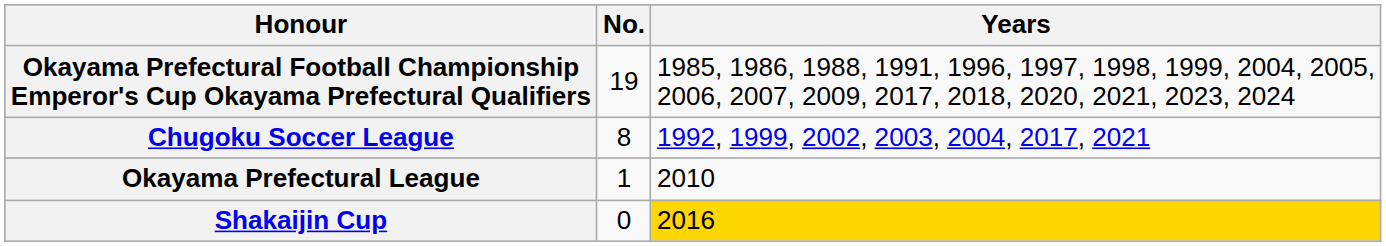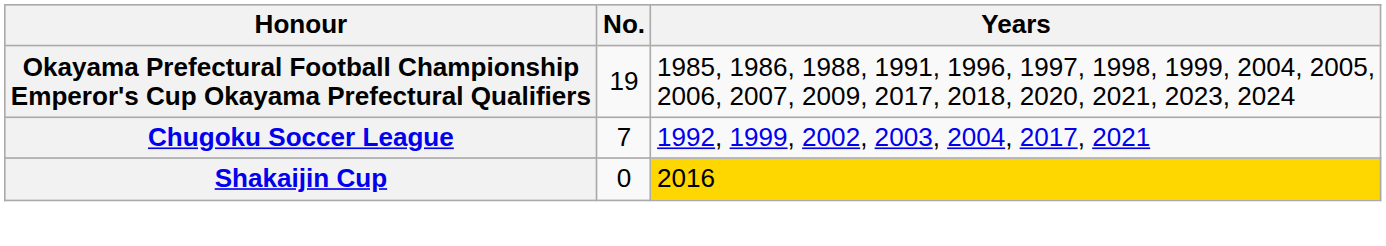 <table class="wikitable plainrowheaders">
 <tr>
 <th scope=col>Honour</th>
 <th scope=col>No.</th>
 <th scope=col>Years</th>
 </tr>
 <tr>
 <th scope=row>Okayama Prefectural Football Championship <br> Emperor's Cup Okayama Prefectural Qualifiers</th>
 <td align="center">19</td>
 <td>1985, 1986, 1988, 1991, 1996, 1997, 1998, 1999, 2004, 2005, <br> 2006, 2007, 2009, 2017, 2018, 2020, 2021, 2023, 2024</td>
 </tr>
 <tr>
 <th scope=row><a href='#'>Chugoku Soccer League</a></th>
-<td align="center">8</td>
+<td align="center">7</td>
 <td><a href='#'>1992</a>, <a href='#'>1999</a>, <a href='#'>2002</a>, <a href='#'>2003</a>, <a href='#'>2004</a>, <a href='#'>2017</a>, <a href='#'>2021</a></td>
-</tr>
-<tr>
-<th scope=row>Okayama Prefectural League</th>
-<td align="center">1</td>
-<td>2010</td>
 </tr>
 <tr>
 <th scope=row><a href='#'>Shakaijin Cup</a></th>
 <td align="center">0</td>
 <td style="background: gold;">2016</td>
 </tr>
 </table>
